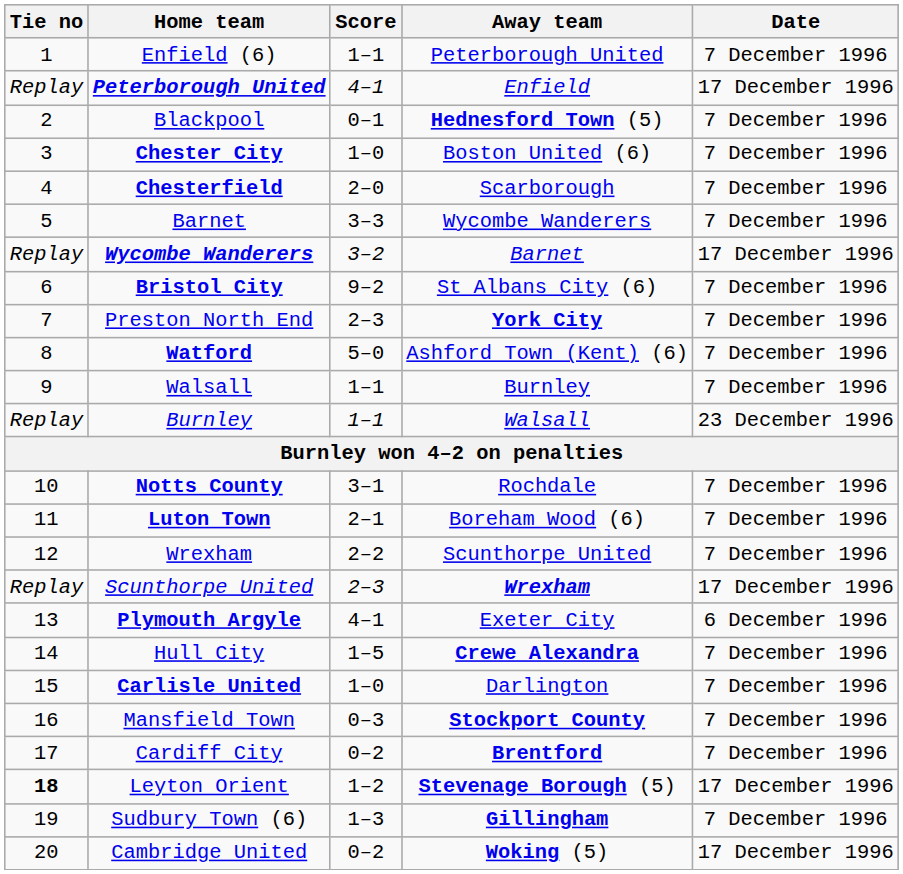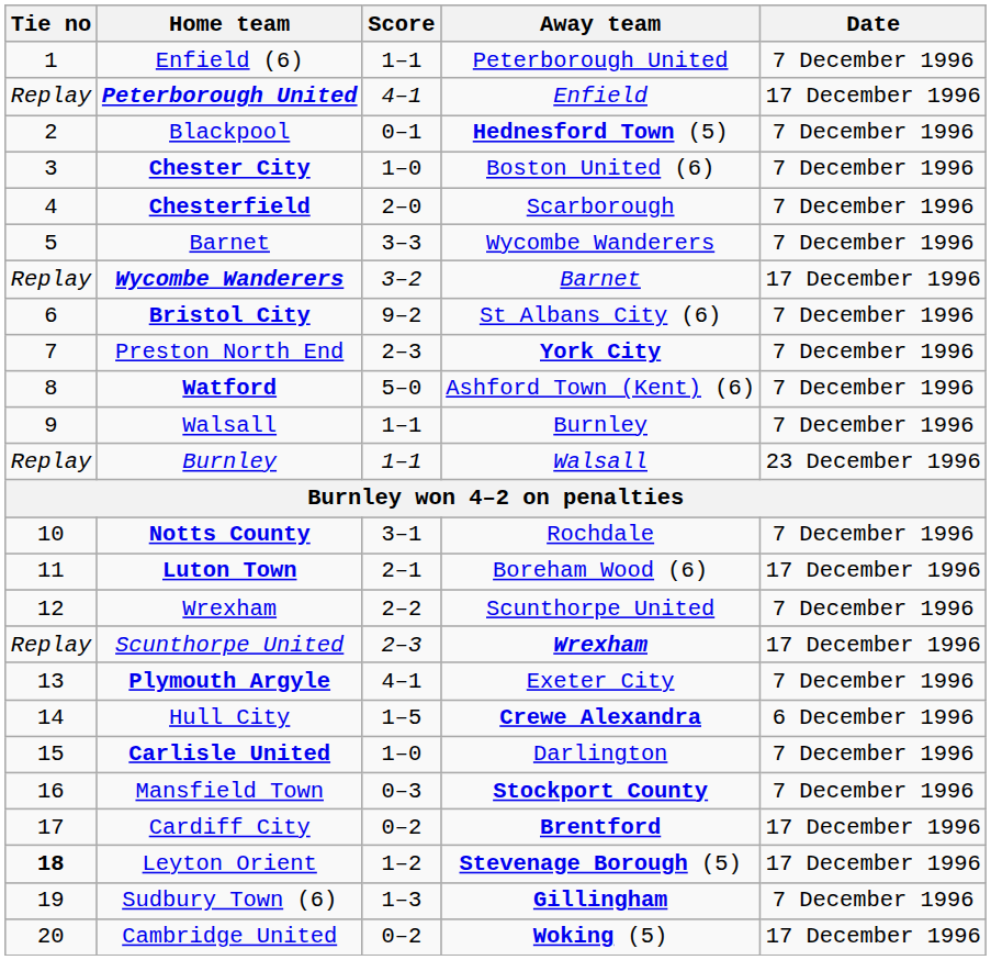 <table class="wikitable" style="text-align: center">
 <tr>
 <th>Tie no</th>
 <th>Home team</th>
 <th>Score</th>
 <th>Away team</th>
 <th>Date</th>
 </tr>
 <tr>
 <td>1</td>
 <td><a href='#'>Enfield</a> (6)</td>
 <td>1–1</td>
 <td><a href='#'>Peterborough United</a></td>
 <td>7 December 1996</td>
 </tr>
 <tr>
 <td><em>Replay</em></td>
 <td><strong><em><a href='#'>Peterborough United</a></em></strong></td>
 <td><em>4–1</em></td>
 <td><em><a href='#'>Enfield</a></em></td>
 <td>17 December 1996</td>
 </tr>
 <tr>
 <td>2</td>
 <td><a href='#'>Blackpool</a></td>
 <td>0–1</td>
 <td><strong><a href='#'>Hednesford Town</a></strong> (5)</td>
 <td>7 December 1996</td>
 </tr>
 <tr>
 <td>3</td>
 <td><strong><a href='#'>Chester City</a></strong></td>
 <td>1–0</td>
 <td><a href='#'>Boston United</a> (6)</td>
 <td>7 December 1996</td>
 </tr>
 <tr>
 <td>4</td>
 <td><strong><a href='#'>Chesterfield</a></strong></td>
 <td>2–0</td>
 <td><a href='#'>Scarborough</a></td>
 <td>7 December 1996</td>
 </tr>
 <tr>
 <td>5</td>
 <td><a href='#'>Barnet</a></td>
 <td>3–3</td>
 <td><a href='#'>Wycombe Wanderers</a></td>
 <td>7 December 1996</td>
 </tr>
 <tr>
 <td><em>Replay</em></td>
 <td><strong><em><a href='#'>Wycombe Wanderers</a></em></strong></td>
 <td><em>3–2</em></td>
 <td><em><a href='#'>Barnet</a></em></td>
 <td>17 December 1996</td>
 </tr>
 <tr>
 <td>6</td>
 <td><strong><a href='#'>Bristol City</a></strong></td>
 <td>9–2</td>
 <td><a href='#'>St Albans City</a> (6)</td>
 <td>7 December 1996</td>
 </tr>
 <tr>
 <td>7</td>
 <td><a href='#'>Preston North End</a></td>
 <td>2–3</td>
 <td><strong><a href='#'>York City</a></strong></td>
 <td>7 December 1996</td>
 </tr>
 <tr>
 <td>8</td>
 <td><strong><a href='#'>Watford</a></strong></td>
 <td>5–0</td>
 <td><a href='#'>Ashford Town (Kent)</a> (6)</td>
 <td>7 December 1996</td>
 </tr>
 <tr>
 <td>9</td>
 <td><a href='#'>Walsall</a></td>
 <td>1–1</td>
 <td><a href='#'>Burnley</a></td>
 <td>7 December 1996</td>
 </tr>
 <tr>
 <td><em>Replay</em></td>
 <td><em><a href='#'>Burnley</a></em></td>
 <td><em>1–1</em></td>
 <td><em><a href='#'>Walsall</a></em></td>
 <td>23 December 1996</td>
 </tr>
 <tr>
 <th colspan=5>Burnley won 4–2 on penalties</th>
 </tr>
 <tr>
 <td>10</td>
 <td><strong><a href='#'>Notts County</a></strong></td>
 <td>3–1</td>
 <td><a href='#'>Rochdale</a></td>
 <td>7 December 1996</td>
 </tr>
 <tr>
 <td>11</td>
 <td><strong><a href='#'>Luton Town</a></strong></td>
 <td>2–1</td>
 <td><a href='#'>Boreham Wood</a> (6)</td>
-<td>7 December 1996</td>
+<td>17 December 1996</td>
 </tr>
 <tr>
 <td>12</td>
 <td><a href='#'>Wrexham</a></td>
 <td>2–2</td>
 <td><a href='#'>Scunthorpe United</a></td>
 <td>7 December 1996</td>
 </tr>
 <tr>
 <td><em>Replay</em></td>
 <td><em><a href='#'>Scunthorpe United</a></em></td>
 <td><em>2–3</em></td>
 <td><strong><em><a href='#'>Wrexham</a></em></strong></td>
 <td>17 December 1996</td>
 </tr>
 <tr>
 <td>13</td>
 <td><strong><a href='#'>Plymouth Argyle</a></strong></td>
 <td>4–1</td>
 <td><a href='#'>Exeter City</a></td>
-<td>6 December 1996</td>
+<td>7 December 1996</td>
 </tr>
 <tr>
 <td>14</td>
 <td><a href='#'>Hull City</a></td>
 <td>1–5</td>
 <td><strong><a href='#'>Crewe Alexandra</a></strong></td>
-<td>7 December 1996</td>
+<td>6 December 1996</td>
 </tr>
 <tr>
 <td>15</td>
 <td><strong><a href='#'>Carlisle United</a></strong></td>
 <td>1–0</td>
 <td><a href='#'>Darlington</a></td>
 <td>7 December 1996</td>
 </tr>
 <tr>
 <td>16</td>
 <td><a href='#'>Mansfield Town</a></td>
 <td>0–3</td>
 <td><strong><a href='#'>Stockport County</a></strong></td>
 <td>7 December 1996</td>
 </tr>
 <tr>
 <td>17</td>
 <td><a href='#'>Cardiff City</a></td>
 <td>0–2</td>
 <td><strong><a href='#'>Brentford</a></strong></td>
-<td>7 December 1996</td>
+<td>17 December 1996</td>
 </tr>
 <tr>
 <td><strong>18</strong></td>
 <td><a href='#'>Leyton Orient</a></td>
 <td>1–2</td>
 <td><strong><a href='#'>Stevenage Borough</a></strong> (5)</td>
 <td>17 December 1996</td>
 </tr>
 <tr>
 <td>19</td>
 <td><a href='#'>Sudbury Town</a> (6)</td>
 <td>1–3</td>
 <td><strong><a href='#'>Gillingham</a></strong></td>
 <td>7 December 1996</td>
 </tr>
 <tr>
 <td>20</td>
 <td><a href='#'>Cambridge United</a></td>
 <td>0–2</td>
 <td><strong><a href='#'>Woking</a></strong> (5)</td>
 <td>17 December 1996</td>
 </tr>
 <tr>
 </tr>
 </table>
